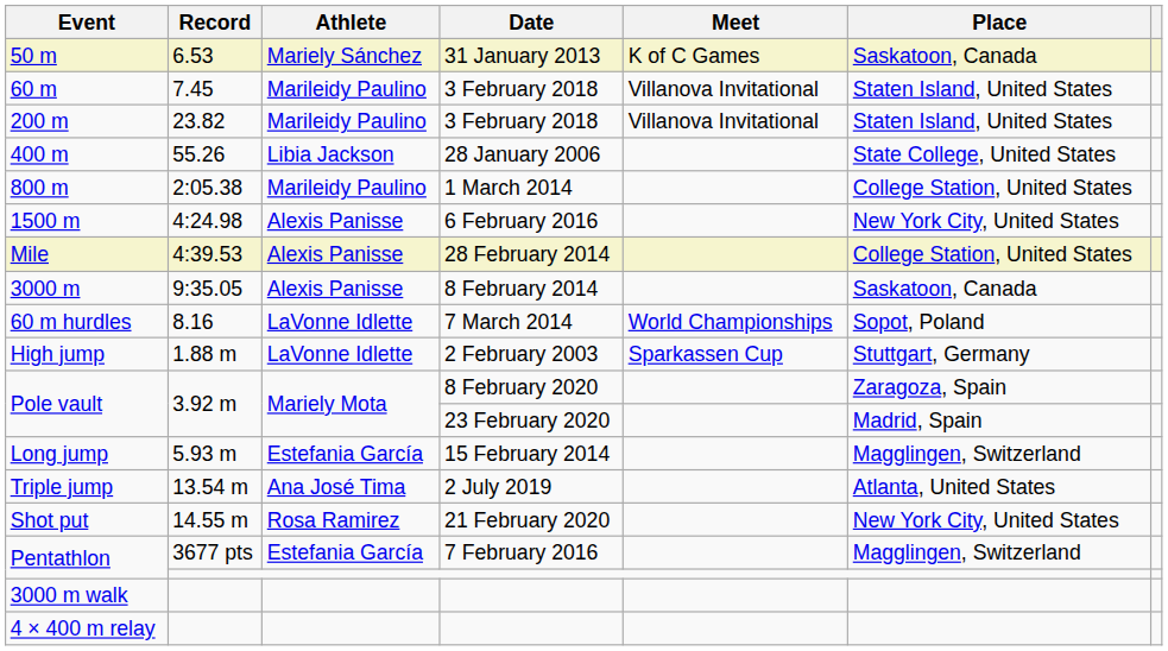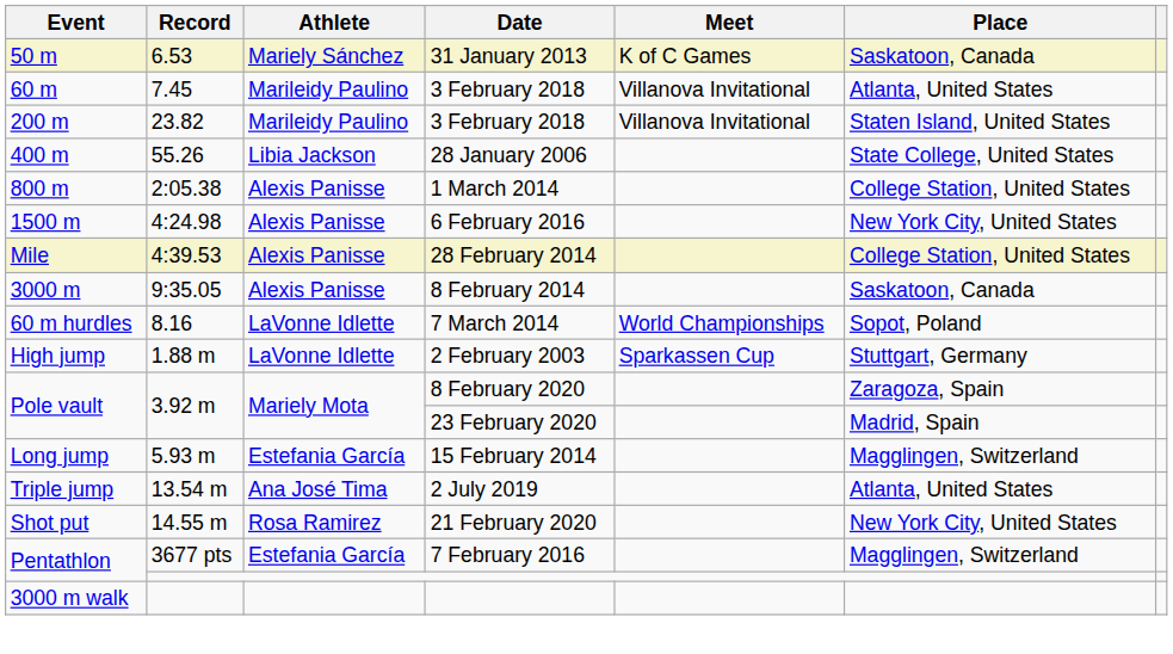 <table class="wikitable" style="font-size:95%; width: 95%;">
 <tr>
 <th>Event</th>
 <th>Record</th>
 <th>Athlete</th>
 <th>Date</th>
 <th>Meet</th>
 <th>Place</th>
 <th></th>
 </tr>
 <tr style="background:#f6F5CE;">
 <td><a href='#'>50 m</a></td>
 <td>6.53</td>
 <td><a href='#'>Mariely Sánchez</a></td>
 <td>31 January 2013</td>
 <td>K of C Games</td>
 <td><a href='#'>Saskatoon</a>, Canada</td>
 <td></td>
 </tr>
 <tr>
 <td><a href='#'>60 m</a></td>
 <td>7.45</td>
 <td><a href='#'>Marileidy Paulino</a></td>
 <td>3 February 2018</td>
 <td>Villanova Invitational</td>
-<td><a href='#'>Staten Island</a>, United States</td>
+<td><a href='#'>Atlanta</a>, United States</td>
 <td></td>
 </tr>
 <tr>
 <td><a href='#'>200 m</a></td>
 <td>23.82</td>
 <td><a href='#'>Marileidy Paulino</a></td>
 <td>3 February 2018</td>
 <td>Villanova Invitational</td>
 <td><a href='#'>Staten Island</a>, United States</td>
 <td></td>
 </tr>
 <tr>
 <td><a href='#'>400 m</a></td>
 <td>55.26</td>
 <td><a href='#'>Libia Jackson</a></td>
 <td>28 January 2006</td>
 <td></td>
 <td><a href='#'>State College</a>, United States</td>
 <td></td>
 </tr>
 <tr>
 <td><a href='#'>800 m</a></td>
 <td>2:05.38</td>
-<td><a href='#'>Marileidy Paulino</a></td>
+<td><a href='#'>Alexis Panisse</a></td>
 <td>1 March 2014</td>
 <td></td>
 <td><a href='#'>College Station</a>, United States</td>
 <td></td>
 </tr>
 <tr>
 <td><a href='#'>1500 m</a></td>
 <td>4:24.98</td>
 <td><a href='#'>Alexis Panisse</a></td>
 <td>6 February 2016</td>
 <td></td>
 <td><a href='#'>New York City</a>, United States</td>
 <td></td>
 </tr>
 <tr style="background:#f6F5CE;">
 <td><a href='#'>Mile</a></td>
 <td>4:39.53</td>
 <td><a href='#'>Alexis Panisse</a></td>
 <td>28 February 2014</td>
 <td></td>
 <td><a href='#'>College Station</a>, United States</td>
 <td></td>
 </tr>
 <tr>
 <td><a href='#'>3000 m</a></td>
 <td>9:35.05</td>
 <td><a href='#'>Alexis Panisse</a></td>
 <td>8 February 2014</td>
 <td></td>
 <td><a href='#'>Saskatoon</a>, Canada</td>
 <td></td>
 </tr>
 <tr>
 <td><a href='#'>60 m hurdles</a></td>
 <td>8.16</td>
 <td><a href='#'>LaVonne Idlette</a></td>
 <td>7 March 2014</td>
 <td><a href='#'>World Championships</a></td>
 <td><a href='#'>Sopot</a>, Poland</td>
 <td></td>
 </tr>
 <tr>
 <td><a href='#'>High jump</a></td>
 <td>1.88 m</td>
 <td><a href='#'>LaVonne Idlette</a></td>
 <td>2 February 2003</td>
 <td><a href='#'>Sparkassen Cup</a></td>
 <td><a href='#'>Stuttgart</a>, Germany</td>
 <td></td>
 </tr>
 <tr>
 <td rowspan=2><a href='#'>Pole vault</a></td>
 <td rowspan=2>3.92 m</td>
 <td rowspan=2><a href='#'>Mariely Mota</a></td>
 <td>8 February 2020</td>
 <td></td>
 <td><a href='#'>Zaragoza</a>, Spain</td>
 <td></td>
 </tr>
 <tr>
 <td>23 February 2020</td>
 <td></td>
 <td><a href='#'>Madrid</a>, Spain</td>
 <td></td>
 </tr>
 <tr>
 <td><a href='#'>Long jump</a></td>
 <td>5.93 m</td>
 <td><a href='#'>Estefania García</a></td>
 <td>15 February 2014</td>
 <td></td>
 <td><a href='#'>Magglingen</a>, Switzerland</td>
 <td></td>
 </tr>
 <tr>
 <td><a href='#'>Triple jump</a></td>
 <td>13.54 m</td>
 <td><a href='#'>Ana José Tima</a></td>
 <td>2 July 2019</td>
 <td></td>
 <td><a href='#'>Atlanta</a>, United States</td>
 <td></td>
 </tr>
 <tr>
 <td><a href='#'>Shot put</a></td>
 <td>14.55 m</td>
 <td><a href='#'>Rosa Ramirez</a></td>
 <td>21 February 2020</td>
 <td></td>
 <td><a href='#'>New York City</a>, United States</td>
 <td></td>
 </tr>
 <tr>
 <td rowspan=2><a href='#'>Pentathlon</a></td>
 <td>3677 pts</td>
 <td><a href='#'>Estefania García</a></td>
 <td>7 February 2016</td>
 <td></td>
 <td><a href='#'>Magglingen</a>, Switzerland</td>
 <td></td>
 </tr>
 <tr>
 <td colspan=5></td>
 <td></td>
 </tr>
 <tr>
 <td><a href='#'>3000 m walk</a></td>
 <td></td>
 <td></td>
 <td></td>
 <td></td>
 <td></td>
 <td></td>
 </tr>
-<tr>
-<td><a href='#'>4 × 400 m relay</a></td>
-<td></td>
-<td></td>
-<td></td>
-<td></td>
-<td></td>
-<td></td>
-</tr>
 </table>
